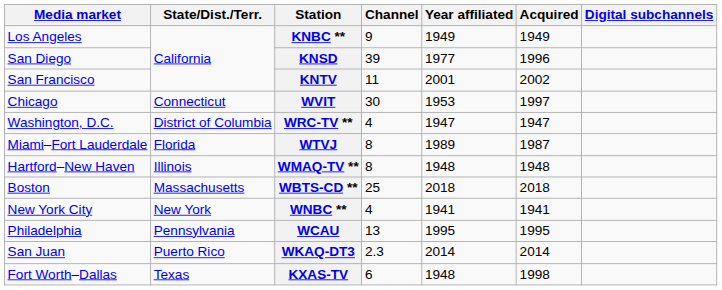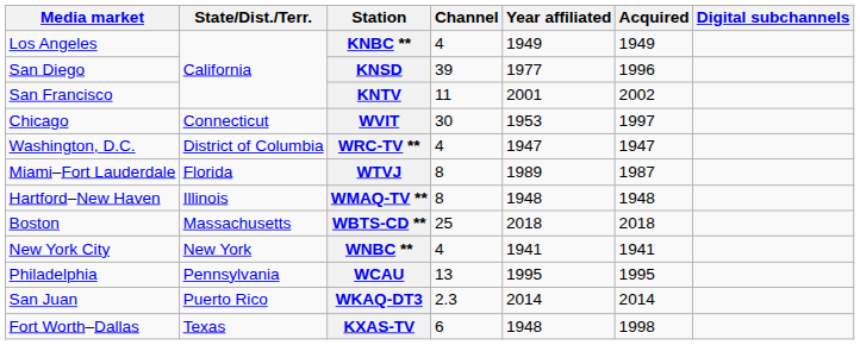 <table class="wikitable sortable">
 <tr>
 <th scope="col"><a href='#'>Media market</a></th>
 <th scope="col">State/Dist./Terr.</th>
 <th scope="col">Station</th>
 <th scope="col">Channel</th>
 <th scope="col">Year affiliated</th>
 <th scope="col">Acquired</th>
 <th scope="col"><a href='#'>Digital subchannels</a></th>
 </tr>
 <tr>
 <td><a href='#'>Los Angeles</a></td>
 <td rowspan="3"><a href='#'>California</a></td>
 <th scope="row"><a href='#'>KNBC</a> **</th>
-<td>9</td>
+<td>4</td>
 <td>1949</td>
 <td>1949</td>
 <td></td>
 </tr>
 <tr>
 <td><a href='#'>San Diego</a></td>
 <th scope="row"><a href='#'>KNSD</a></th>
 <td>39</td>
 <td>1977</td>
 <td>1996</td>
 <td></td>
 </tr>
 <tr>
 <td><a href='#'>San Francisco</a></td>
 <th scope="row"><a href='#'>KNTV</a></th>
 <td>11</td>
 <td>2001</td>
 <td>2002</td>
 <td></td>
 </tr>
 <tr>
 <td><a href='#'>Chicago</a></td>
 <td><a href='#'>Connecticut</a></td>
 <th scope="row"><a href='#'>WVIT</a></th>
 <td>30</td>
 <td>1953</td>
 <td>1997</td>
 <td></td>
 </tr>
 <tr>
 <td><a href='#'>Washington, D.C.</a></td>
 <td><a href='#'>District of Columbia</a></td>
 <th scope="row"><a href='#'>WRC-TV</a> **</th>
 <td>4</td>
 <td>1947</td>
 <td>1947</td>
 <td></td>
 </tr>
 <tr>
 <td><a href='#'>Miami</a>–<a href='#'>Fort Lauderdale</a></td>
 <td><a href='#'>Florida</a></td>
 <th scope="row"><a href='#'>WTVJ</a></th>
 <td>8</td>
 <td>1989</td>
 <td>1987</td>
 <td></td>
 </tr>
 <tr>
 <td><a href='#'>Hartford</a>–<a href='#'>New Haven</a></td>
 <td><a href='#'>Illinois</a></td>
 <th scope="row"><a href='#'>WMAQ-TV</a> **</th>
 <td>8</td>
 <td>1948</td>
 <td>1948</td>
 <td></td>
 </tr>
 <tr>
 <td><a href='#'>Boston</a></td>
 <td><a href='#'>Massachusetts</a></td>
 <th scope="row"><a href='#'>WBTS-CD</a> **</th>
 <td>25</td>
 <td>2018</td>
 <td>2018</td>
 <td></td>
 </tr>
 <tr>
 <td><a href='#'>New York City</a></td>
 <td><a href='#'>New York</a></td>
 <th scope="row"><a href='#'>WNBC</a> **</th>
 <td>4</td>
 <td>1941</td>
 <td>1941</td>
 <td></td>
 </tr>
 <tr>
 <td><a href='#'>Philadelphia</a></td>
 <td><a href='#'>Pennsylvania</a></td>
 <th scope="row"><a href='#'>WCAU</a></th>
 <td>13</td>
 <td>1995</td>
 <td>1995</td>
 <td></td>
 </tr>
 <tr>
 <td><a href='#'>San Juan</a></td>
 <td><a href='#'>Puerto Rico</a></td>
 <th scope="row"><a href='#'>WKAQ-DT3</a></th>
 <td>2.3</td>
 <td>2014</td>
 <td>2014</td>
 <td></td>
 </tr>
 <tr>
 <td><a href='#'>Fort Worth</a>–<a href='#'>Dallas</a></td>
 <td><a href='#'>Texas</a></td>
 <th scope="row"><a href='#'>KXAS-TV</a></th>
 <td>6</td>
 <td>1948</td>
 <td>1998</td>
 <td></td>
 </tr>
 </table>
